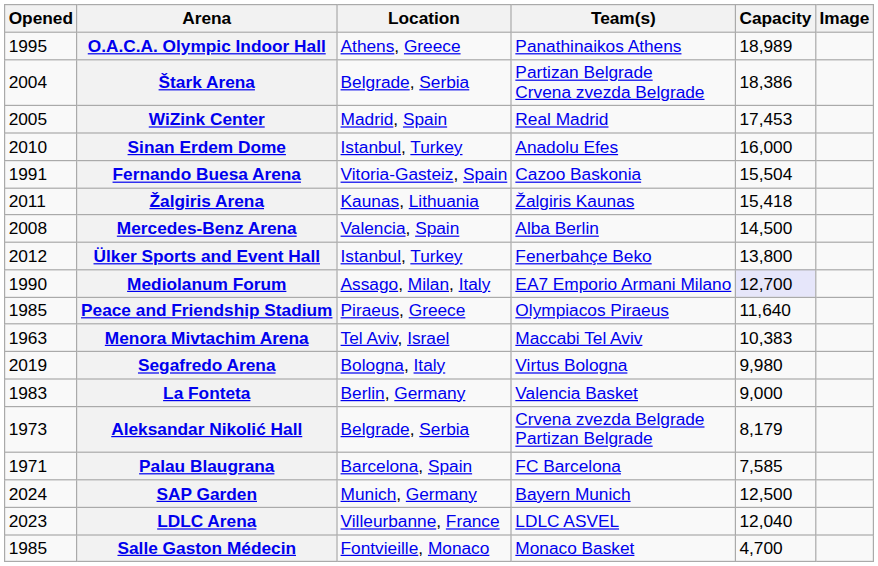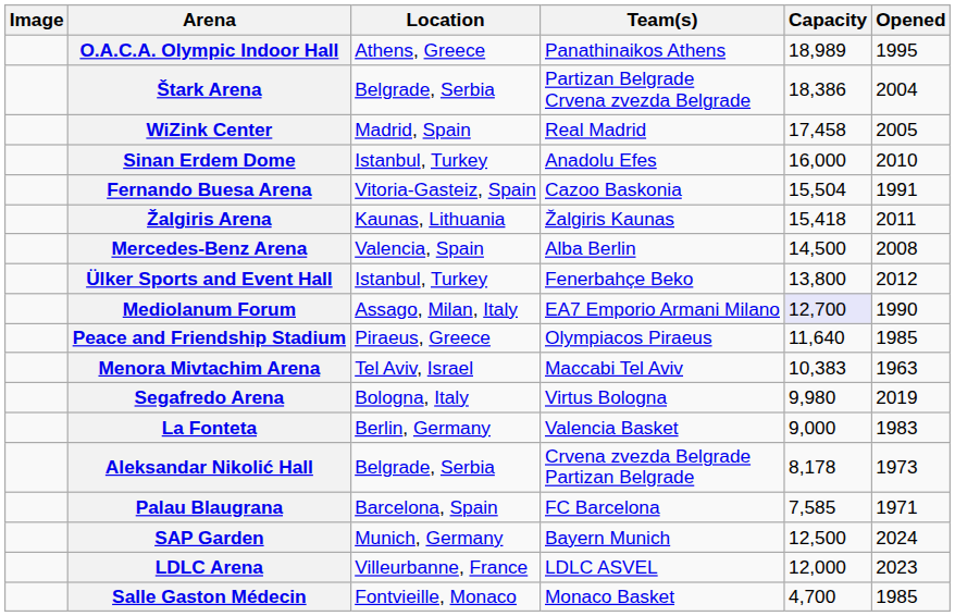 <table class="wikitable sortable plainrowheaders" style="font-size: 90%">
 <tr>
-<th scope="col">Opened</th>
+<th scope="col" class=unsortable>Image</th>
 <th scope="col">Arena</th>
 <th scope="col">Location</th>
 <th scope="col">Team(s)</th>
 <th scope="col">Capacity</th>
-<th scope="col" class=unsortable>Image</th>
+<th scope="col">Opened</th>
 </tr>
 <tr>
-<td>1995</td>
+<td></td>
 <th scope="row"><a href='#'>O.A.C.A. Olympic Indoor Hall</a></th>
 <td><a href='#'>Athens</a>, <a href='#'>Greece</a></td>
 <td><a href='#'>Panathinaikos Athens</a></td>
 <td>18,989</td>
-<td></td>
+<td>1995</td>
 </tr>
 <tr>
-<td>2004</td>
+<td></td>
 <th scope="row"><a href='#'>Štark Arena</a></th>
 <td><a href='#'>Belgrade</a>, <a href='#'>Serbia</a></td>
 <td><a href='#'>Partizan Belgrade</a><br><a href='#'>Crvena zvezda Belgrade</a></td>
 <td>18,386</td>
-<td></td>
+<td>2004</td>
 </tr>
 <tr>
-<td>2005</td>
+<td></td>
 <th scope="row"><a href='#'>WiZink Center</a></th>
 <td><a href='#'>Madrid</a>, <a href='#'>Spain</a></td>
 <td><a href='#'>Real Madrid</a></td>
-<td>17,453</td>
-<td></td>
+<td>17,458</td>
+<td>2005</td>
 </tr>
 <tr>
-<td>2010</td>
+<td></td>
 <th scope="row"><a href='#'>Sinan Erdem Dome</a></th>
 <td><a href='#'>Istanbul</a>, <a href='#'>Turkey</a></td>
 <td><a href='#'>Anadolu Efes</a></td>
 <td>16,000</td>
-<td></td>
+<td>2010</td>
 </tr>
 <tr>
-<td>1991</td>
+<td></td>
 <th scope="row"><a href='#'>Fernando Buesa Arena</a></th>
 <td><a href='#'>Vitoria-Gasteiz</a>, <a href='#'>Spain</a></td>
 <td><a href='#'>Cazoo Baskonia</a></td>
 <td>15,504</td>
-<td></td>
+<td>1991</td>
 </tr>
 <tr>
-<td>2011</td>
+<td></td>
 <th scope="row"><a href='#'>Žalgiris Arena</a></th>
 <td><a href='#'>Kaunas</a>, <a href='#'>Lithuania</a></td>
 <td><a href='#'>Žalgiris Kaunas</a></td>
 <td>15,418</td>
-<td></td>
+<td>2011</td>
 </tr>
 <tr>
-<td>2008</td>
+<td></td>
 <th scope="row"><a href='#'>Mercedes-Benz Arena</a></th>
 <td><a href='#'>Valencia</a>, <a href='#'>Spain</a></td>
 <td><a href='#'>Alba Berlin</a></td>
 <td>14,500</td>
-<td></td>
+<td>2008</td>
 </tr>
 <tr>
-<td>2012</td>
+<td></td>
 <th scope="row"><a href='#'>Ülker Sports and Event Hall</a></th>
 <td><a href='#'>Istanbul</a>, <a href='#'>Turkey</a></td>
 <td><a href='#'>Fenerbahçe Beko</a></td>
 <td>13,800</td>
-<td></td>
+<td>2012</td>
 </tr>
 <tr>
-<td>1990</td>
+<td></td>
 <th scope="row"><a href='#'>Mediolanum Forum</a></th>
 <td><a href='#'>Assago</a>, <a href='#'>Milan</a>, <a href='#'>Italy</a></td>
 <td><a href='#'>EA7 Emporio Armani Milano</a></td>
 <td style="background: lavender;">12,700</td>
-<td></td>
+<td>1990</td>
 </tr>
 <tr>
-<td>1985</td>
+<td></td>
 <th scope="row"><a href='#'>Peace and Friendship Stadium</a></th>
 <td><a href='#'>Piraeus</a>, <a href='#'>Greece</a></td>
 <td><a href='#'>Olympiacos Piraeus</a></td>
 <td>11,640</td>
-<td></td>
+<td>1985</td>
 </tr>
 <tr>
-<td>1963</td>
+<td></td>
 <th scope="row"><a href='#'>Menora Mivtachim Arena</a></th>
 <td><a href='#'>Tel Aviv</a>, <a href='#'>Israel</a></td>
 <td><a href='#'>Maccabi Tel Aviv</a></td>
 <td>10,383</td>
-<td></td>
+<td>1963</td>
 </tr>
 <tr>
-<td>2019</td>
+<td></td>
 <th scope="row"><a href='#'>Segafredo Arena</a></th>
 <td><a href='#'>Bologna</a>, <a href='#'>Italy</a></td>
 <td><a href='#'>Virtus Bologna</a></td>
 <td>9,980</td>
-<td></td>
+<td>2019</td>
 </tr>
 <tr>
-<td>1983</td>
+<td></td>
 <th scope="row"><a href='#'>La Fonteta</a></th>
 <td><a href='#'>Berlin</a>, <a href='#'>Germany</a></td>
 <td><a href='#'>Valencia Basket</a></td>
 <td>9,000</td>
-<td></td>
+<td>1983</td>
 </tr>
 <tr>
-<td>1973</td>
+<td></td>
 <th scope="row"><a href='#'>Aleksandar Nikolić Hall</a></th>
 <td><a href='#'>Belgrade</a>, <a href='#'>Serbia</a></td>
 <td><a href='#'>Crvena zvezda Belgrade</a><br><a href='#'>Partizan Belgrade</a></td>
-<td>8,179</td>
-<td></td>
+<td>8,178</td>
+<td>1973</td>
 </tr>
 <tr>
-<td>1971</td>
+<td></td>
 <th scope="row"><a href='#'>Palau Blaugrana</a></th>
 <td><a href='#'>Barcelona</a>, <a href='#'>Spain</a></td>
 <td><a href='#'>FC Barcelona</a></td>
 <td>7,585</td>
-<td></td>
+<td>1971</td>
 </tr>
 <tr>
-<td>2024</td>
+<td></td>
 <th scope="row"><a href='#'>SAP Garden</a></th>
 <td><a href='#'>Munich</a>, <a href='#'>Germany</a></td>
 <td><a href='#'>Bayern Munich</a></td>
 <td>12,500</td>
-<td></td>
+<td>2024</td>
 </tr>
 <tr>
-<td>2023</td>
+<td></td>
 <th scope="row"><a href='#'>LDLC Arena</a></th>
 <td><a href='#'>Villeurbanne</a>, <a href='#'>France</a></td>
 <td><a href='#'>LDLC ASVEL</a></td>
-<td>12,040</td>
-<td></td>
+<td>12,000</td>
+<td>2023</td>
 </tr>
 <tr>
-<td>1985</td>
+<td></td>
 <th scope="row"><a href='#'>Salle Gaston Médecin</a></th>
 <td><a href='#'>Fontvieille</a>, <a href='#'>Monaco</a></td>
 <td><a href='#'>Monaco Basket</a></td>
 <td>4,700</td>
-<td></td>
+<td>1985</td>
 </tr>
 </table>
